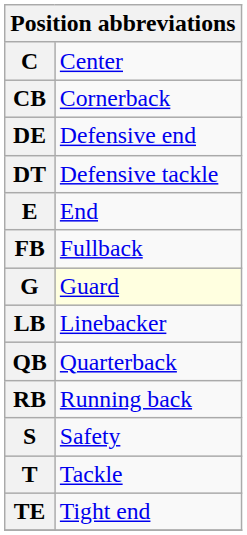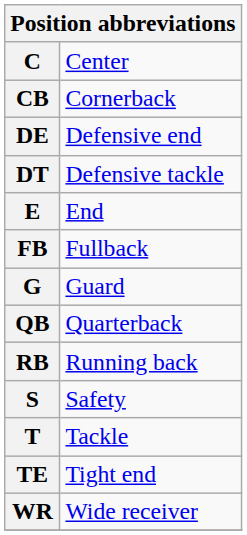 <table class="wikitable mw-collapsible mw-collapsed">
 <tr>
 <th scope="colgroup" colspan="2">Position abbreviations</th>
 </tr>
 <tr>
 <th scope="row">C</th>
 <td><a href='#'>Center</a></td>
 </tr>
 <tr>
 <th scope="row">CB</th>
 <td><a href='#'>Cornerback</a></td>
 </tr>
 <tr>
 <th scope="row">DE</th>
 <td><a href='#'>Defensive end</a></td>
 </tr>
 <tr>
 <th scope="row">DT</th>
 <td><a href='#'>Defensive tackle</a></td>
 </tr>
 <tr>
 <th scope="row">E</th>
 <td><a href='#'>End</a></td>
 </tr>
 <tr>
 <th scope="row">FB</th>
 <td><a href='#'>Fullback</a></td>
 </tr>
 <tr>
 <th scope="row">G</th>
-<td style="background: lightyellow;"><a href='#'>Guard</a></td>
-</tr>
-<tr>
-<th scope="row">LB</th>
-<td><a href='#'>Linebacker</a></td>
+<td><a href='#'>Guard</a></td>
 </tr>
 <tr>
 <th scope="row">QB</th>
 <td><a href='#'>Quarterback</a></td>
 </tr>
 <tr>
 <th scope="row">RB</th>
 <td><a href='#'>Running back</a></td>
 </tr>
 <tr>
 <th scope="row">S</th>
 <td><a href='#'>Safety</a></td>
 </tr>
 <tr>
 <th scope="row">T</th>
 <td><a href='#'>Tackle</a></td>
 </tr>
 <tr>
 <th scope="row">TE</th>
 <td><a href='#'>Tight end</a></td>
 </tr>
 <tr>
+<th scope="row">WR</th>
+<td><a href='#'>Wide receiver</a></td>
+</tr>
+<tr>
 </tr>
 </table>
